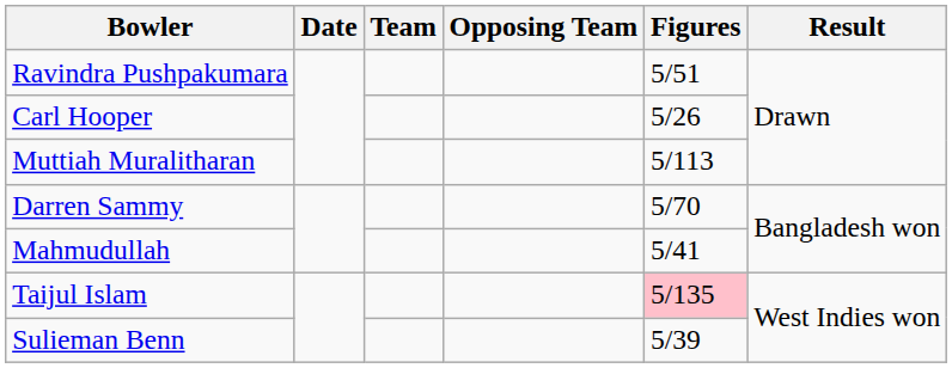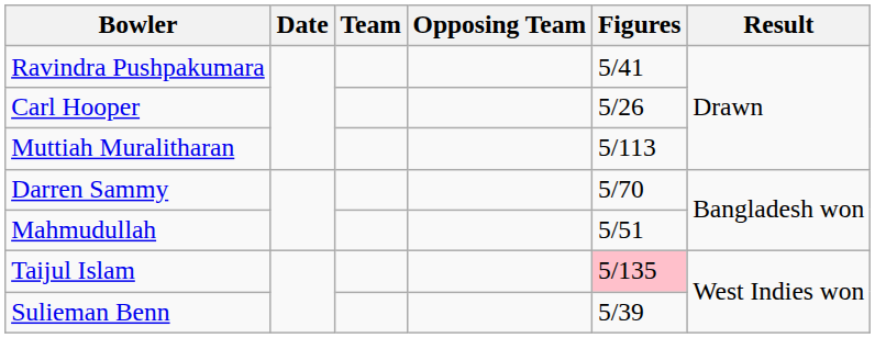 <table class="wikitable">
 <tr>
 <th>Bowler</th>
 <th>Date</th>
 <th>Team</th>
 <th>Opposing Team</th>
 <th>Figures</th>
 <th>Result</th>
 </tr>
 <tr>
 <td><a href='#'>Ravindra Pushpakumara</a></td>
 <td rowspan=3></td>
 <td></td>
 <td></td>
-<td>5/51</td>
+<td>5/41</td>
 <td rowspan=3>Drawn</td>
 </tr>
 <tr>
 <td><a href='#'>Carl Hooper</a></td>
 <td></td>
 <td></td>
 <td>5/26</td>
 </tr>
 <tr>
 <td><a href='#'>Muttiah Muralitharan</a></td>
 <td></td>
 <td></td>
 <td>5/113</td>
 </tr>
 <tr>
 <td><a href='#'>Darren Sammy</a></td>
 <td rowspan=2></td>
 <td></td>
 <td></td>
 <td>5/70</td>
 <td rowspan=2>Bangladesh won</td>
 </tr>
 <tr>
 <td><a href='#'>Mahmudullah</a></td>
 <td></td>
 <td></td>
-<td>5/41</td>
+<td>5/51</td>
 </tr>
 <tr>
 <td><a href='#'>Taijul Islam</a></td>
 <td rowspan=2></td>
 <td></td>
 <td></td>
 <td style="background: pink;">5/135</td>
 <td rowspan=2>West Indies won</td>
 </tr>
 <tr>
 <td><a href='#'>Sulieman Benn</a></td>
 <td></td>
 <td></td>
 <td>5/39</td>
 </tr>
 </table>
